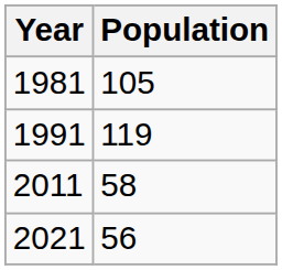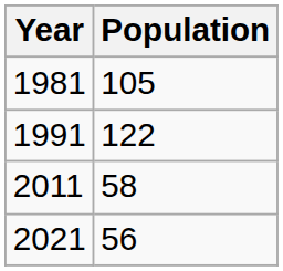 <table class=wikitable>
 <tr>
 <th>Year</th>
 <th>Population</th>
 </tr>
 <tr>
 <td>1981</td>
 <td>105</td>
 </tr>
 <tr>
 <td>1991</td>
-<td>119</td>
+<td>122</td>
 </tr>
 <tr>
 <td>2011</td>
 <td>58</td>
 </tr>
 <tr>
 <td>2021</td>
 <td>56</td>
 </tr>
 </table>
